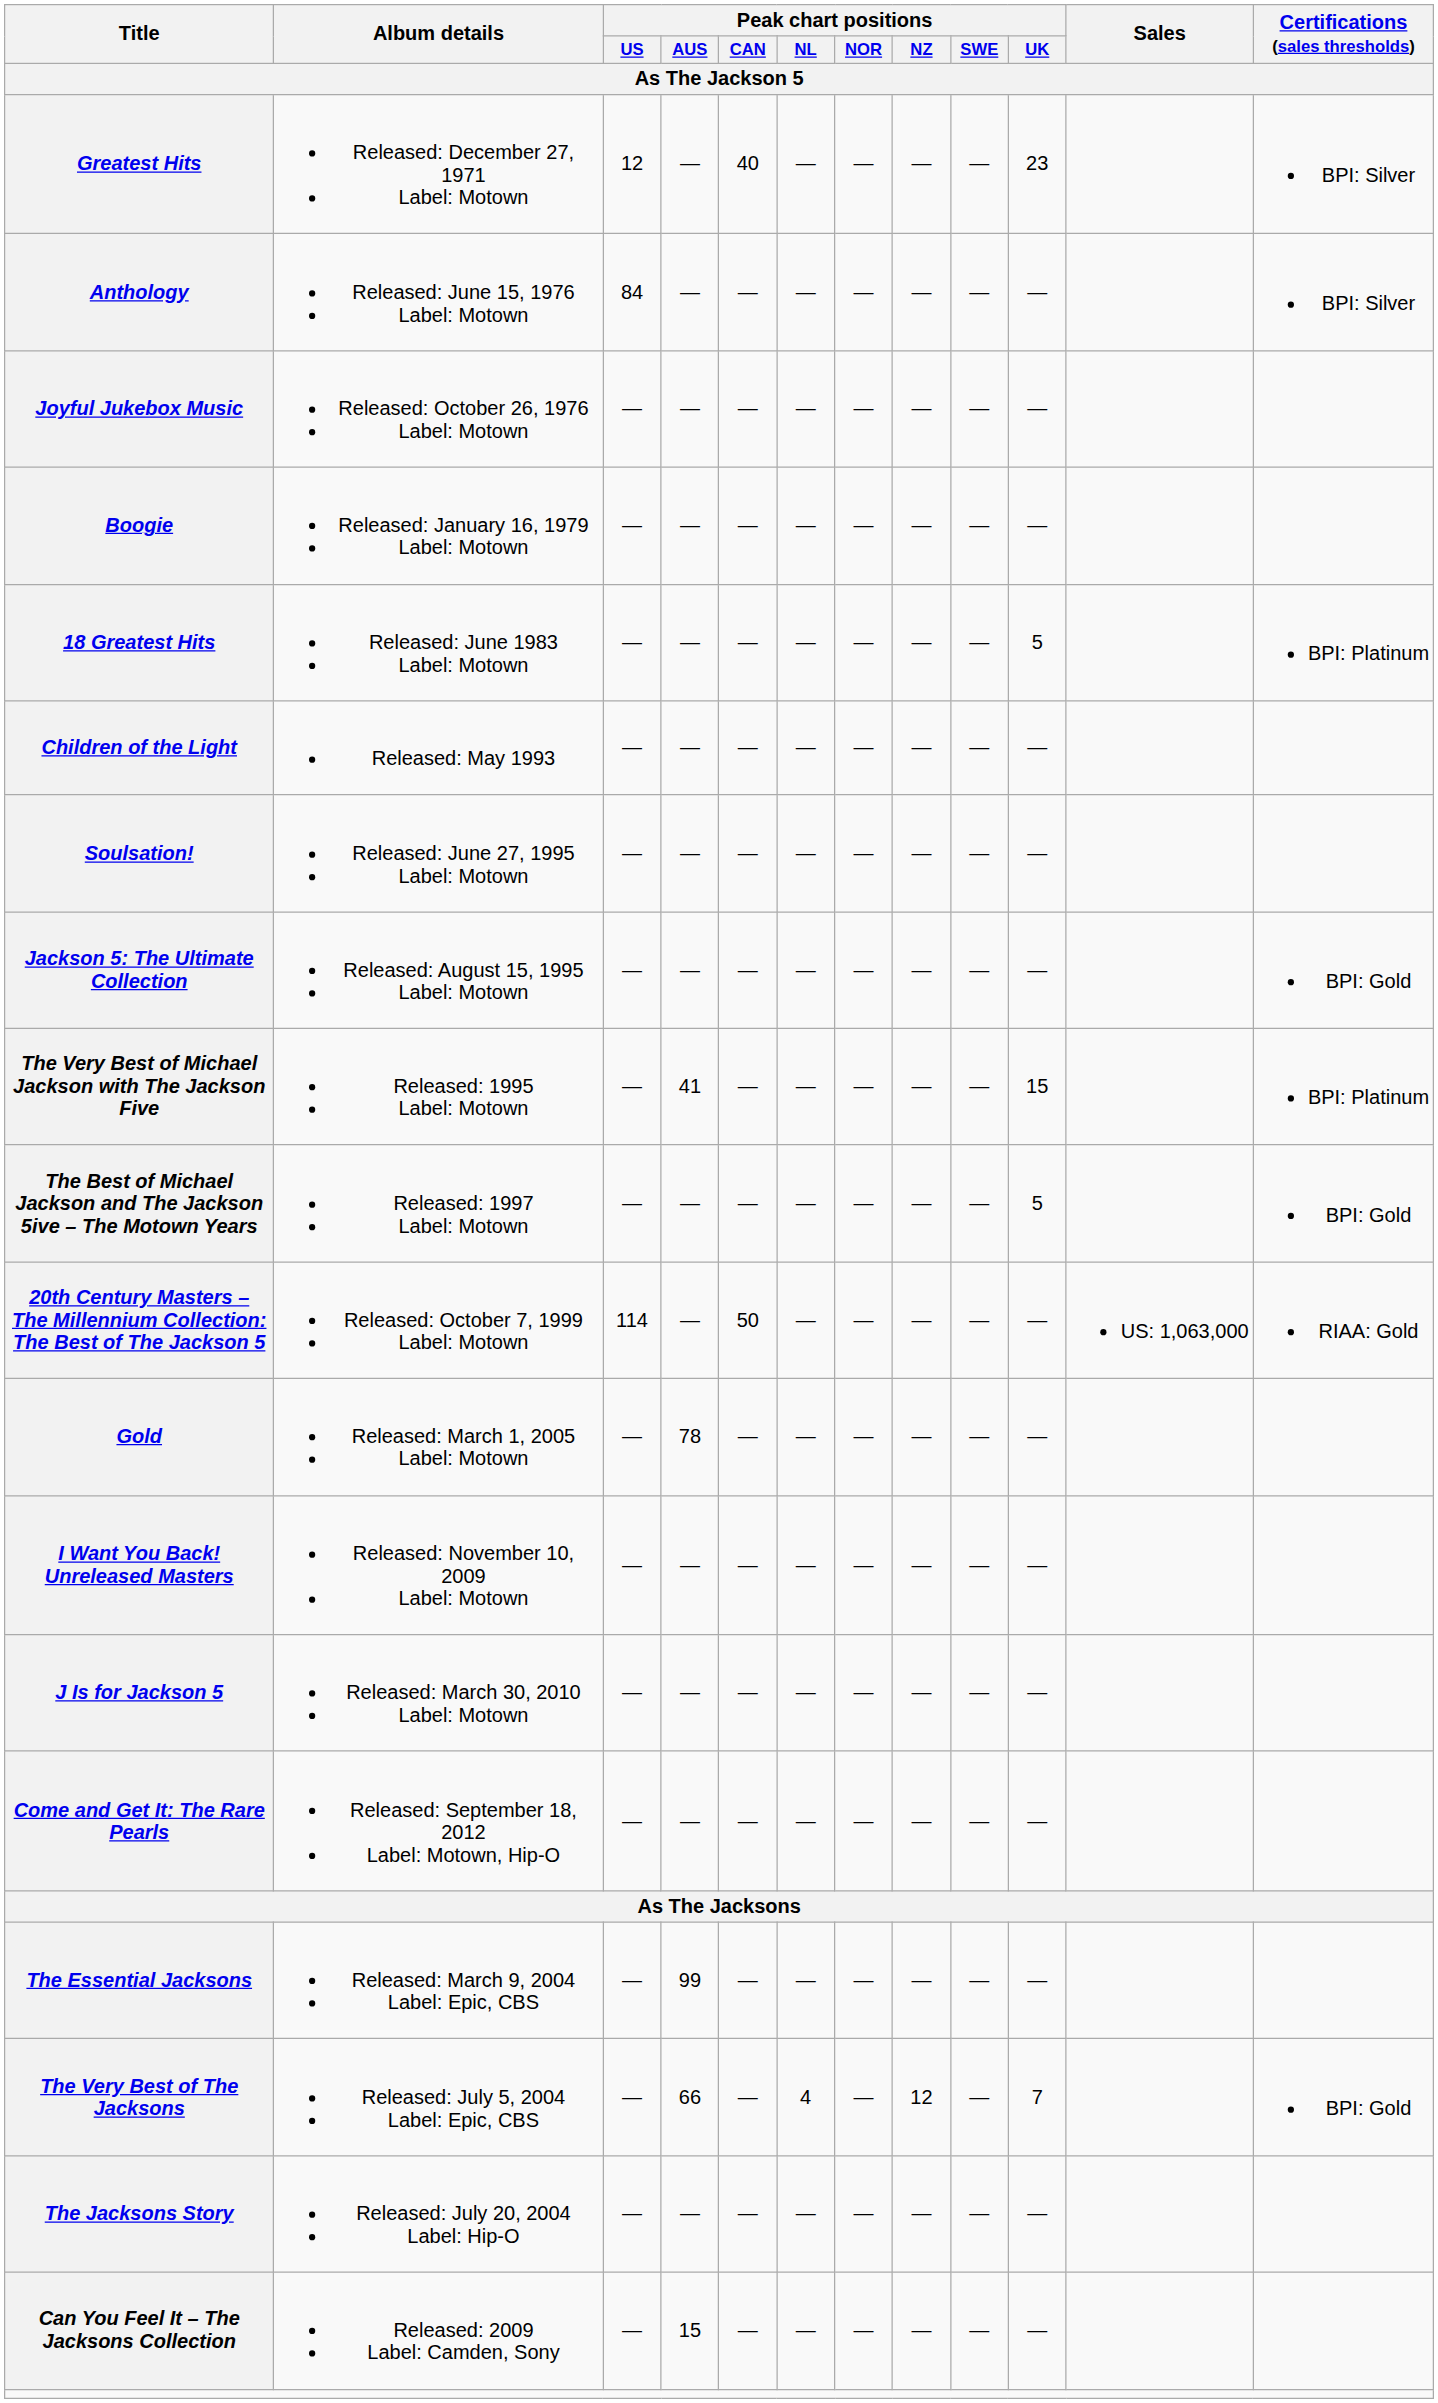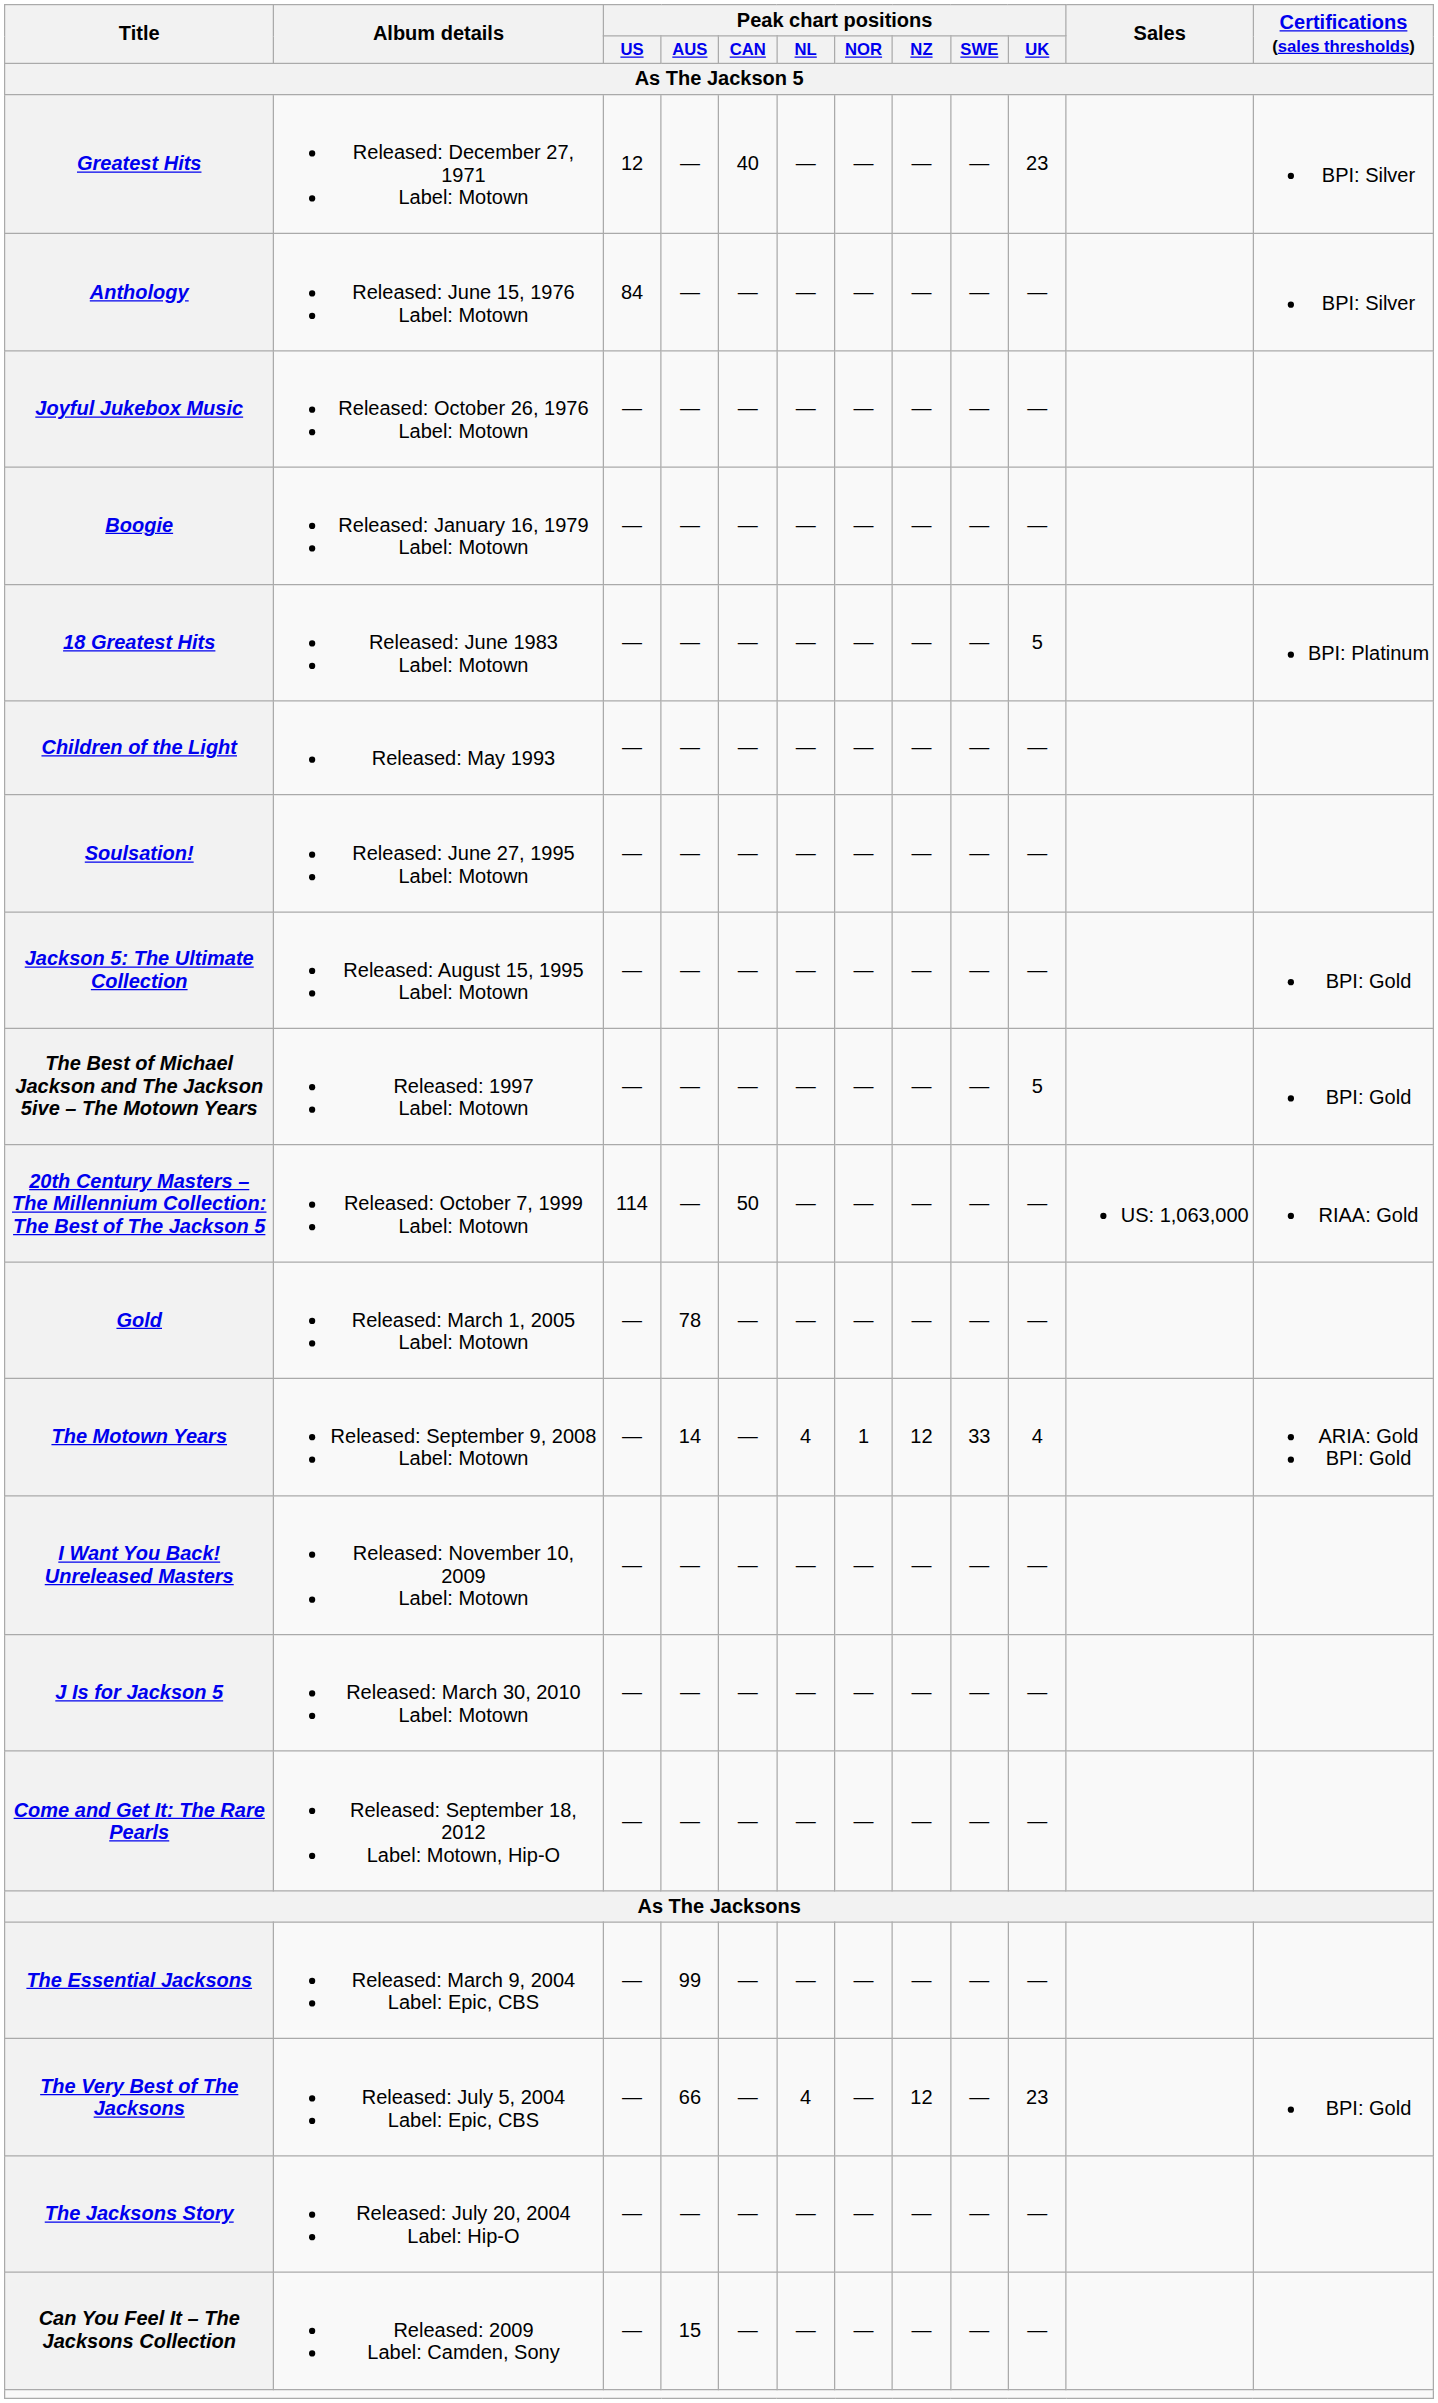 <table class="wikitable plainrowheaders" style="text-align:center;">
 <tr>
 <th rowspan="2" style="width:13em;">Title</th>
 <th rowspan="2" style="width:16em;">Album details</th>
 <th colspan="8">Peak chart positions</th>
 <th rowspan="2">Sales</th>
 <th rowspan="2"><a href='#'>Certifications</a><br><small>(<a href='#'>sales thresholds</a>)</small></th>
 </tr>
 <tr style="font-size:smaller;">
 <th style="width:3em;"><a href='#'>US</a><br></th>
 <th style="width:3em;"><a href='#'>AUS</a><br></th>
 <th style="width:3em;"><a href='#'>CAN</a></th>
 <th style="width:3em;"><a href='#'>NL</a><br></th>
 <th style="width:3em;"><a href='#'>NOR</a><br></th>
 <th style="width:3em;"><a href='#'>NZ</a><br></th>
 <th style="width:3em;"><a href='#'>SWE</a><br></th>
 <th style="width:3em;"><a href='#'>UK</a><br></th>
 </tr>
 <tr>
 <th colspan="12">As The Jackson 5</th>
 </tr>
 <tr>
 <th scope="row"><em><a href='#'>Greatest Hits</a></em></th>
 <td><br><ul><li>Released: December 27, 1971</li><li>Label: Motown</li></ul></td>
 <td>12</td>
 <td>—</td>
 <td>40</td>
 <td>—</td>
 <td>—</td>
 <td>—</td>
 <td>—</td>
 <td>23</td>
 <td></td>
 <td><br><ul><li>BPI: Silver</li></ul></td>
 </tr>
 <tr>
 <th scope="row"><em><a href='#'>Anthology</a></em></th>
 <td><br><ul><li>Released: June 15, 1976</li><li>Label: Motown</li></ul></td>
 <td>84</td>
 <td>—</td>
 <td>—</td>
 <td>—</td>
 <td>—</td>
 <td>—</td>
 <td>—</td>
 <td>—</td>
 <td></td>
 <td><br><ul><li>BPI: Silver</li></ul></td>
 </tr>
 <tr>
 <th scope="row"><em><a href='#'>Joyful Jukebox Music</a></em></th>
 <td><br><ul><li>Released: October 26, 1976</li><li>Label: Motown</li></ul></td>
 <td>—</td>
 <td>—</td>
 <td>—</td>
 <td>—</td>
 <td>—</td>
 <td>—</td>
 <td>—</td>
 <td>—</td>
 <td></td>
 <td></td>
 </tr>
 <tr>
 <th scope="row"><em><a href='#'>Boogie</a></em></th>
 <td><br><ul><li>Released: January 16, 1979</li><li>Label: Motown</li></ul></td>
 <td>—</td>
 <td>—</td>
 <td>—</td>
 <td>—</td>
 <td>—</td>
 <td>—</td>
 <td>—</td>
 <td>—</td>
 <td></td>
 <td></td>
 </tr>
 <tr>
 <th scope="row"><em><a href='#'>18 Greatest Hits</a></em></th>
 <td><br><ul><li>Released: June 1983</li><li>Label: Motown</li></ul></td>
 <td>—</td>
 <td>—</td>
 <td>—</td>
 <td>—</td>
 <td>—</td>
 <td>—</td>
 <td>—</td>
 <td>5</td>
 <td></td>
 <td><br><ul><li>BPI: Platinum</li></ul></td>
 </tr>
 <tr>
 <th scope="row"><em><a href='#'>Children of the Light</a></em></th>
 <td><br><ul><li>Released: May 1993</li></ul></td>
 <td>—</td>
 <td>—</td>
 <td>—</td>
 <td>—</td>
 <td>—</td>
 <td>—</td>
 <td>—</td>
 <td>—</td>
 <td></td>
 <td></td>
 </tr>
 <tr>
 <th scope="row"><em><a href='#'>Soulsation!</a></em></th>
 <td><br><ul><li>Released: June 27, 1995</li><li>Label: Motown</li></ul></td>
 <td>—</td>
 <td>—</td>
 <td>—</td>
 <td>—</td>
 <td>—</td>
 <td>—</td>
 <td>—</td>
 <td>—</td>
 <td></td>
 <td></td>
 </tr>
 <tr>
 <th scope="row"><em><a href='#'>Jackson 5: The Ultimate Collection</a></em></th>
 <td><br><ul><li>Released: August 15, 1995</li><li>Label: Motown</li></ul></td>
 <td>—</td>
 <td>—</td>
 <td>—</td>
 <td>—</td>
 <td>—</td>
 <td>—</td>
 <td>—</td>
 <td>—</td>
 <td></td>
 <td><br><ul><li>BPI: Gold</li></ul></td>
 </tr>
 <tr>
-<th scope="row"><em>The Very Best of Michael Jackson with The Jackson Five</em></th>
-<td><br><ul><li>Released: 1995</li><li>Label: Motown</li></ul></td>
-<td>—</td>
-<td>41</td>
-<td>—</td>
-<td>—</td>
-<td>—</td>
-<td>—</td>
-<td>—</td>
-<td>15</td>
-<td></td>
-<td><br><ul><li>BPI: Platinum</li></ul></td>
-</tr>
-<tr>
 <th scope="row"><em>The Best of Michael Jackson and The Jackson 5ive – The Motown Years</em></th>
 <td><br><ul><li>Released: 1997</li><li>Label: Motown</li></ul></td>
 <td>—</td>
 <td>—</td>
 <td>—</td>
 <td>—</td>
 <td>—</td>
 <td>—</td>
 <td>—</td>
 <td>5</td>
 <td></td>
 <td><br><ul><li>BPI: Gold</li></ul></td>
 </tr>
 <tr>
 <th scope="row"><em><a href='#'>20th Century Masters – The Millennium Collection: The Best of The Jackson 5</a></em></th>
 <td><br><ul><li>Released: October 7, 1999</li><li>Label: Motown</li></ul></td>
 <td>114</td>
 <td>—</td>
 <td>50</td>
 <td>—</td>
 <td>—</td>
 <td>—</td>
 <td>—</td>
 <td>—</td>
 <td><br><ul><li>US: 1,063,000</li></ul></td>
 <td><br><ul><li>RIAA: Gold</li></ul></td>
 </tr>
 <tr>
 <th scope="row"><em><a href='#'>Gold</a></em></th>
 <td><br><ul><li>Released: March 1, 2005</li><li>Label: Motown</li></ul></td>
 <td>—</td>
 <td>78</td>
 <td>—</td>
 <td>—</td>
 <td>—</td>
 <td>—</td>
 <td>—</td>
 <td>—</td>
 <td></td>
 <td></td>
+</tr>
+<tr>
+<th scope="row"><em><a href='#'>The Motown Years</a></em></th>
+<td><br><ul><li>Released: September 9, 2008</li><li>Label: Motown</li></ul></td>
+<td>—</td>
+<td>14</td>
+<td>—</td>
+<td>4</td>
+<td>1</td>
+<td>12</td>
+<td>33</td>
+<td>4</td>
+<td></td>
+<td><br><ul><li>ARIA: Gold</li><li>BPI: Gold</li></ul></td>
 </tr>
 <tr>
 <th scope="row"><em><a href='#'>I Want You Back! Unreleased Masters</a></em></th>
 <td><br><ul><li>Released: November 10, 2009</li><li>Label: Motown</li></ul></td>
 <td>—</td>
 <td>—</td>
 <td>—</td>
 <td>—</td>
 <td>—</td>
 <td>—</td>
 <td>—</td>
 <td>—</td>
 <td></td>
 <td></td>
 </tr>
 <tr>
 <th scope="row"><em><a href='#'>J Is for Jackson 5</a></em></th>
 <td><br><ul><li>Released: March 30, 2010</li><li>Label: Motown</li></ul></td>
 <td>—</td>
 <td>—</td>
 <td>—</td>
 <td>—</td>
 <td>—</td>
 <td>—</td>
 <td>—</td>
 <td>—</td>
 <td></td>
 <td></td>
 </tr>
 <tr>
 <th scope="row"><em><a href='#'>Come and Get It: The Rare Pearls</a></em></th>
 <td><br><ul><li>Released: September 18, 2012</li><li>Label: Motown, Hip-O</li></ul></td>
 <td>—</td>
 <td>—</td>
 <td>—</td>
 <td>—</td>
 <td>—</td>
 <td>—</td>
 <td>—</td>
 <td>—</td>
 <td></td>
 <td></td>
 </tr>
 <tr>
 <th colspan="12">As The Jacksons</th>
 </tr>
 <tr>
 <th scope="row"><em><a href='#'>The Essential Jacksons</a></em></th>
 <td><br><ul><li>Released: March 9, 2004</li><li>Label: Epic, CBS</li></ul></td>
 <td>—</td>
 <td>99</td>
 <td>—</td>
 <td>—</td>
 <td>—</td>
 <td>—</td>
 <td>—</td>
 <td>—</td>
 <td></td>
 <td></td>
 </tr>
 <tr>
 <th scope="row"><em><a href='#'>The Very Best of The Jacksons</a></em></th>
 <td><br><ul><li>Released: July 5, 2004</li><li>Label: Epic, CBS</li></ul></td>
 <td>—</td>
 <td>66</td>
 <td>—</td>
 <td>4</td>
 <td>—</td>
 <td>12</td>
 <td>—</td>
-<td>7</td>
+<td>23</td>
 <td></td>
 <td><br><ul><li>BPI: Gold</li></ul></td>
 </tr>
 <tr>
 <th scope="row"><em><a href='#'>The Jacksons Story</a></em></th>
 <td><br><ul><li>Released: July 20, 2004</li><li>Label: Hip-O</li></ul></td>
 <td>—</td>
 <td>—</td>
 <td>—</td>
 <td>—</td>
 <td>—</td>
 <td>—</td>
 <td>—</td>
 <td>—</td>
 <td></td>
 <td></td>
 </tr>
 <tr>
 <th scope="row"><em>Can You Feel It – The Jacksons Collection</em></th>
 <td><br><ul><li>Released: 2009</li><li>Label: Camden, Sony</li></ul></td>
 <td>—</td>
 <td>15</td>
 <td>—</td>
 <td>—</td>
 <td>—</td>
 <td>—</td>
 <td>—</td>
 <td>—</td>
 <td></td>
 <td></td>
 </tr>
 <tr>
 <td colspan="12"></td>
 </tr>
 </table>
